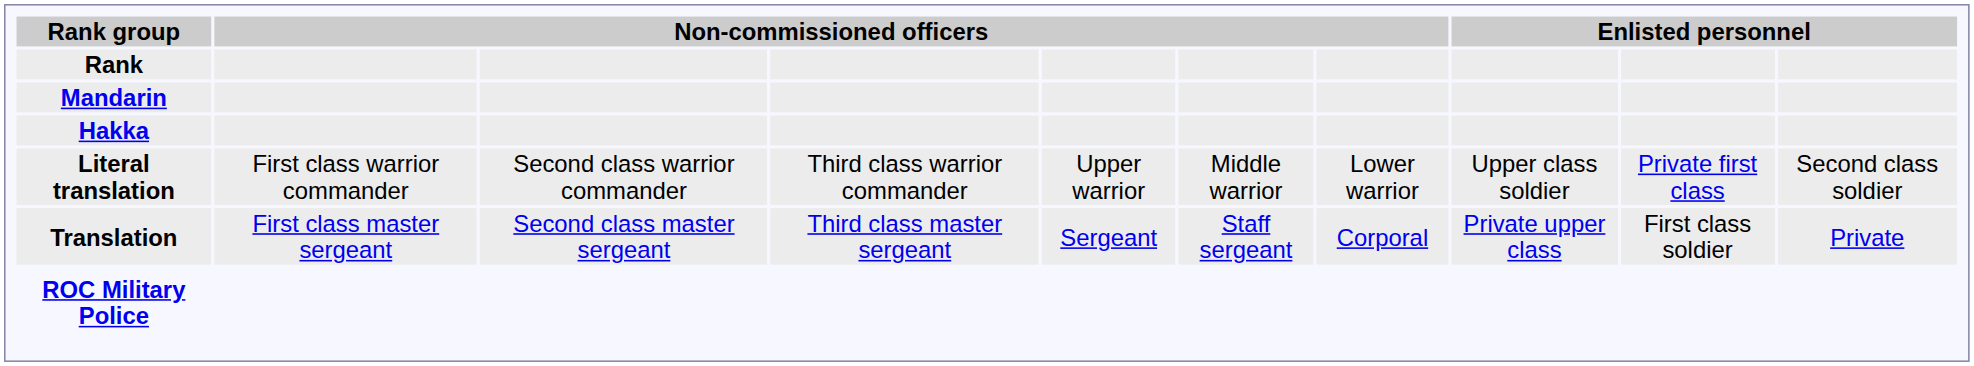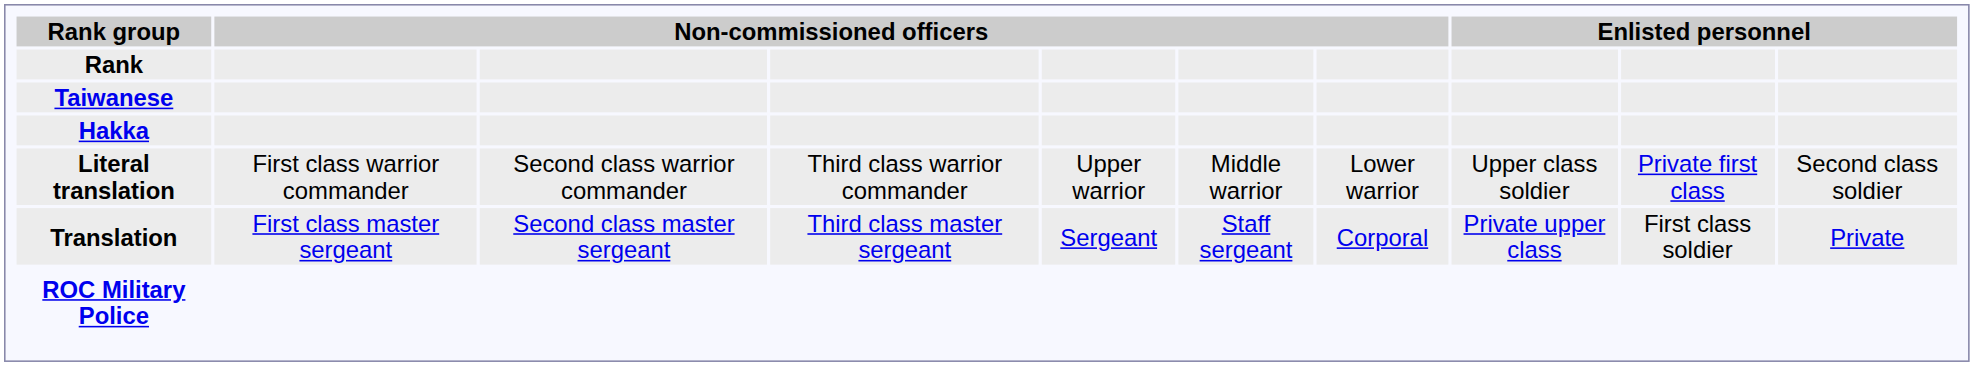 <table style="border:1px solid #8888aa; background-color:#f7f8ff; padding:5px; font-size:95%; margin: 0px 12px 12px 0px; text-align:center;">
 <tr style="background-color:#CCCCCC; text-align:center;">
 <th>Rank group</th>
 <th colspan=6>Non-commissioned officers</th>
 <th colspan=3>Enlisted personnel</th>
 </tr>
 <tr bgcolor=#ececec>
 <th>Rank</th>
 <td></td>
 <td></td>
 <td></td>
 <td></td>
 <td></td>
 <td></td>
 <td></td>
 <td></td>
 <td></td>
 </tr>
 <tr bgcolor=#ececec>
-<th><a href='#'>Mandarin</a></th>
+<th><a href='#'>Taiwanese</a></th>
 <td></td>
 <td></td>
 <td></td>
 <td></td>
 <td></td>
 <td></td>
 <td></td>
 <td></td>
 <td></td>
 </tr>
 <tr bgcolor=#ececec>
 <th><a href='#'>Hakka</a></th>
 <td></td>
 <td></td>
 <td></td>
 <td></td>
 <td></td>
 <td></td>
 <td></td>
 <td></td>
 <td></td>
 </tr>
 <tr bgcolor=#ececec>
 <th>Literal translation</th>
 <td>First class warrior commander</td>
 <td>Second class warrior commander</td>
 <td>Third class warrior commander</td>
 <td>Upper warrior</td>
 <td>Middle warrior</td>
 <td>Lower warrior</td>
 <td>Upper class soldier</td>
 <td><a href='#'>Private first class</a></td>
 <td>Second class soldier</td>
 </tr>
 <tr bgcolor=#ececec>
 <th>Translation</th>
 <td><a href='#'>First class master sergeant</a></td>
 <td><a href='#'>Second class master sergeant</a></td>
 <td><a href='#'>Third class master sergeant</a></td>
 <td><a href='#'>Sergeant</a></td>
 <td><a href='#'>Staff sergeant</a></td>
 <td><a href='#'>Corporal</a></td>
 <td><a href='#'>Private upper class</a></td>
 <td>First class soldier</td>
 <td><a href='#'>Private</a></td>
 </tr>
 <tr>
 <td><strong></strong></td>
 <td></td>
 <td></td>
 <td></td>
 <td></td>
 <td></td>
 <td></td>
 <td></td>
 <td></td>
 <td></td>
 </tr>
 <tr>
 <td><strong> <a href='#'>ROC Military Police</a></strong></td>
 <td></td>
 <td></td>
 <td></td>
 <td></td>
 <td></td>
 <td></td>
 <td></td>
 <td></td>
 <td></td>
 </tr>
 <tr>
 <td><strong></strong></td>
 <td></td>
 <td></td>
 <td></td>
 <td></td>
 <td></td>
 <td></td>
 <td></td>
 <td></td>
 <td></td>
 </tr>
 <tr>
 <td><strong></strong></td>
 <td></td>
 <td></td>
 <td></td>
 <td></td>
 <td></td>
 <td></td>
 <td></td>
 <td></td>
 <td></td>
 </tr>
 <tr>
 <td><strong></strong></td>
 <td></td>
 <td></td>
 <td></td>
 <td></td>
 <td></td>
 <td></td>
 <td></td>
 <td></td>
 <td></td>
 </tr>
 </table>
